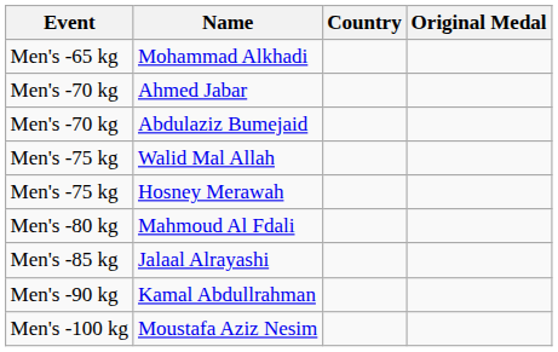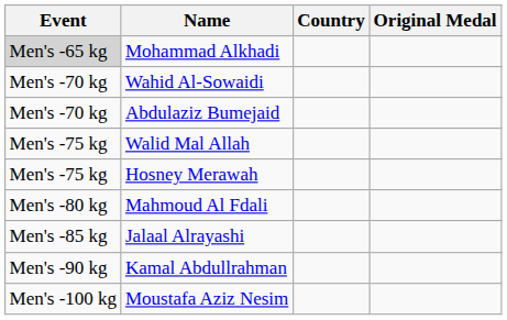 <table class="wikitable sortable" border="1" style="font-size:95%">
 <tr>
 <th>Event</th>
 <th>Name</th>
 <th>Country</th>
 <th>Original Medal</th>
 </tr>
 <tr>
-<td>Men's -65 kg</td>
+<td style="background: lightgrey;">Men's -65 kg</td>
 <td><a href='#'>Mohammad Alkhadi</a></td>
 <td></td>
 <td></td>
 </tr>
 <tr>
 <td>Men's -70 kg</td>
-<td><a href='#'>Ahmed Jabar</a></td>
+<td><a href='#'>Wahid Al-Sowaidi</a></td>
 <td></td>
 <td></td>
 </tr>
 <tr>
 <td>Men's -70 kg</td>
 <td><a href='#'>Abdulaziz Bumejaid</a></td>
 <td></td>
 <td></td>
 </tr>
 <tr>
 <td>Men's -75 kg</td>
 <td><a href='#'>Walid Mal Allah</a></td>
 <td></td>
 <td></td>
 </tr>
 <tr>
 <td>Men's -75 kg</td>
 <td><a href='#'>Hosney Merawah</a></td>
 <td></td>
 <td></td>
 </tr>
 <tr>
 <td>Men's -80 kg</td>
 <td><a href='#'>Mahmoud Al Fdali</a></td>
 <td></td>
 <td></td>
 </tr>
 <tr>
 <td>Men's -85 kg</td>
 <td><a href='#'>Jalaal Alrayashi</a></td>
 <td></td>
 <td></td>
 </tr>
 <tr>
 <td>Men's -90 kg</td>
 <td><a href='#'>Kamal Abdullrahman</a></td>
 <td></td>
 <td></td>
 </tr>
 <tr>
 <td>Men's -100 kg</td>
 <td><a href='#'>Moustafa Aziz Nesim</a></td>
 <td></td>
 <td></td>
 </tr>
 </table>
